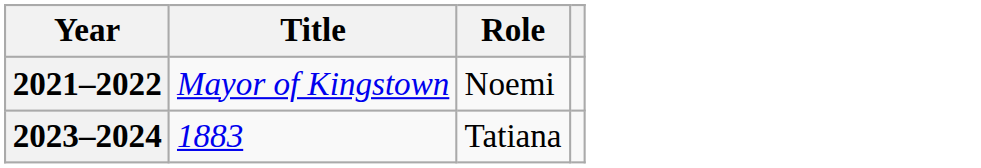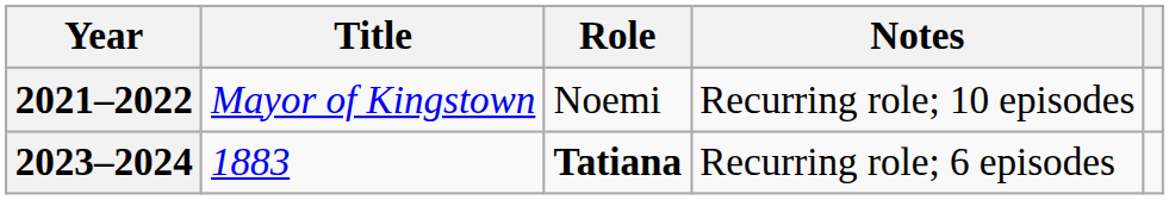 <table class="wikitable plainrowheaders sortable">
 <tr>
 <th scope="col">Year</th>
 <th scope="col">Title</th>
 <th scope="col" class="unsortable">Role</th>
+<th scope="col" class="unsortable">Notes</th>
 <th scope="col" class="unsortable"></th>
 </tr>
 <tr>
 <th scope="row">2021–2022</th>
 <td><em><a href='#'>Mayor of Kingstown</a></em></td>
 <td>Noemi</td>
+<td>Recurring role; 10 episodes</td>
 <td style="text-align:center"></td>
 </tr>
 <tr>
 <th scope="row">2023–2024</th>
 <td><em><a href='#'>1883</a></em></td>
-<td>Tatiana</td>
+<td><strong>Tatiana</strong></td>
+<td>Recurring role; 6 episodes</td>
 <td style="text-align:center"></td>
 </tr>
 </table>
